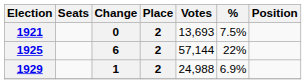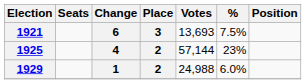 <table class="sortable wikitable" style="text-align: right;">
 <tr>
 <th>Election</th>
 <th>Seats</th>
 <th>Change</th>
 <th>Place</th>
 <th>Votes</th>
 <th>%</th>
 <th>Position</th>
 </tr>
 <tr>
 <th><a href='#'>1921</a></th>
 <td></td>
-<th>0</th>
-<th>2</th>
+<th>6</th>
+<th>3</th>
 <td>13,693</td>
 <td>7.5%</td>
 <td></td>
 </tr>
 <tr>
 <th><a href='#'>1925</a></th>
 <td></td>
-<th>6</th>
+<th>4</th>
 <th>2</th>
 <td>57,144</td>
-<td>22%</td>
+<td>23%</td>
 <td></td>
 </tr>
 <tr>
 <th><a href='#'>1929</a></th>
 <td></td>
 <th>1</th>
 <th>2</th>
 <td>24,988</td>
-<td>6.9%</td>
+<td>6.0%</td>
 <td></td>
 </tr>
 <tr>
 </tr>
 </table>
